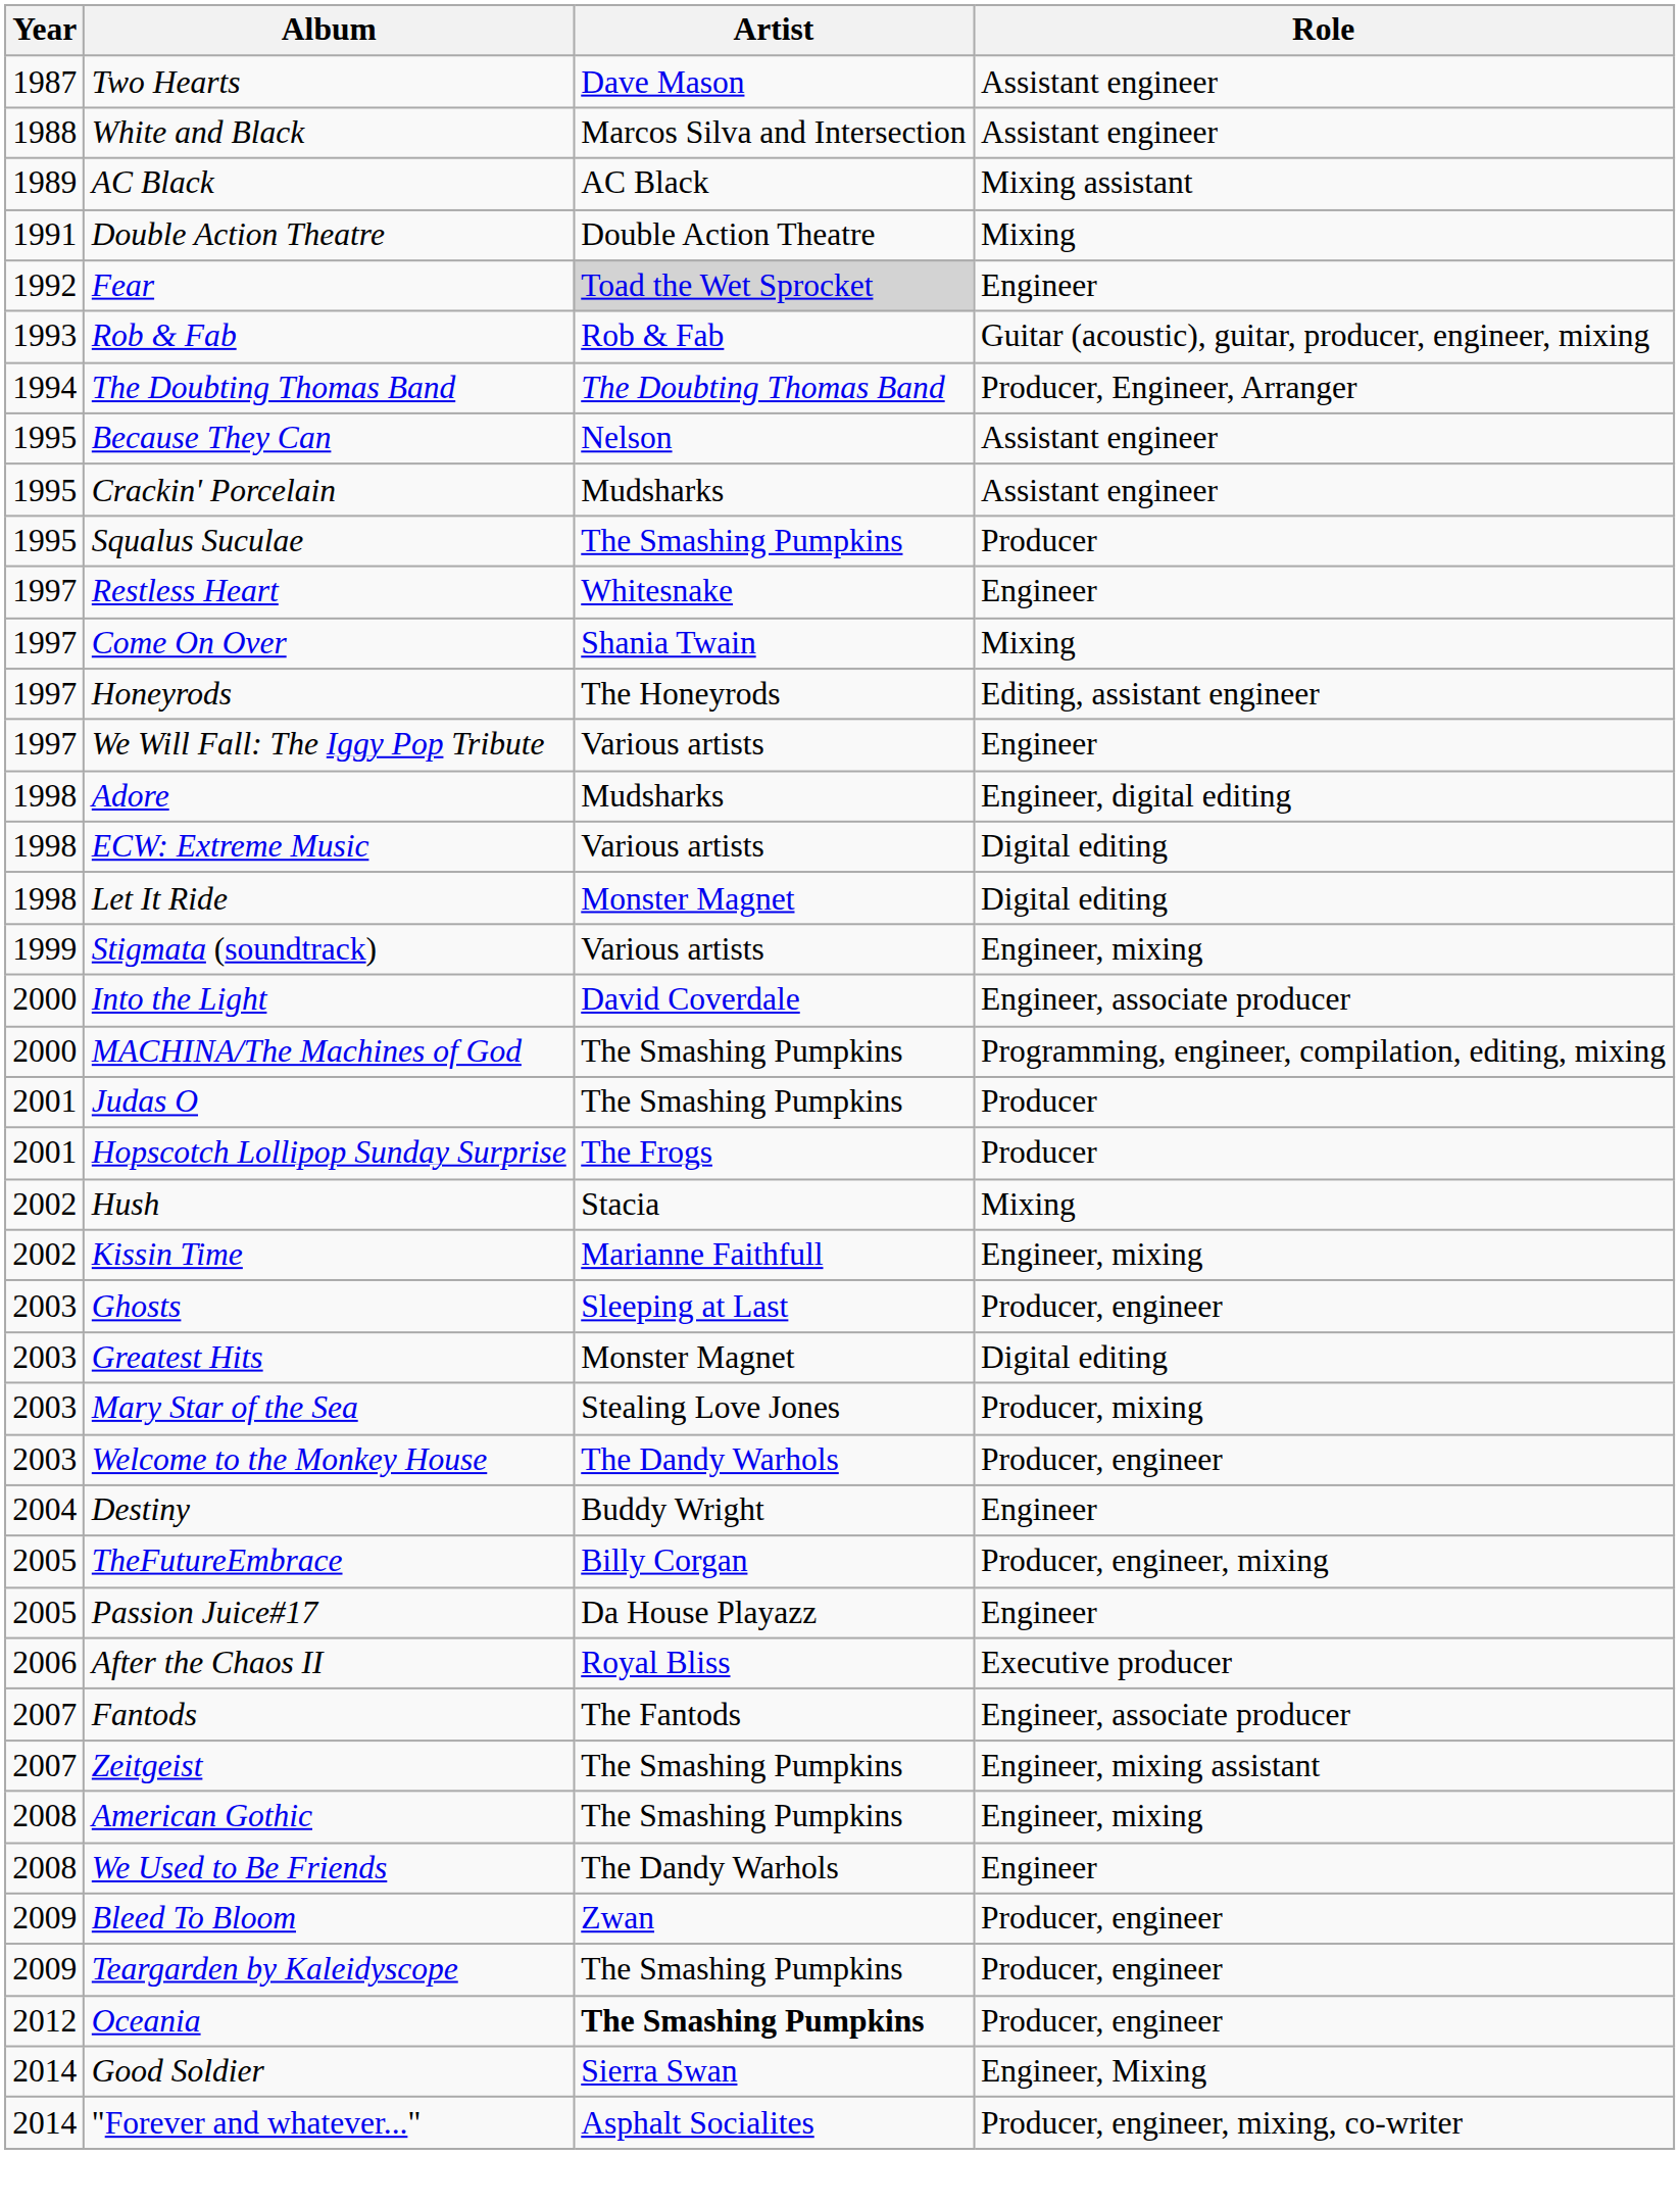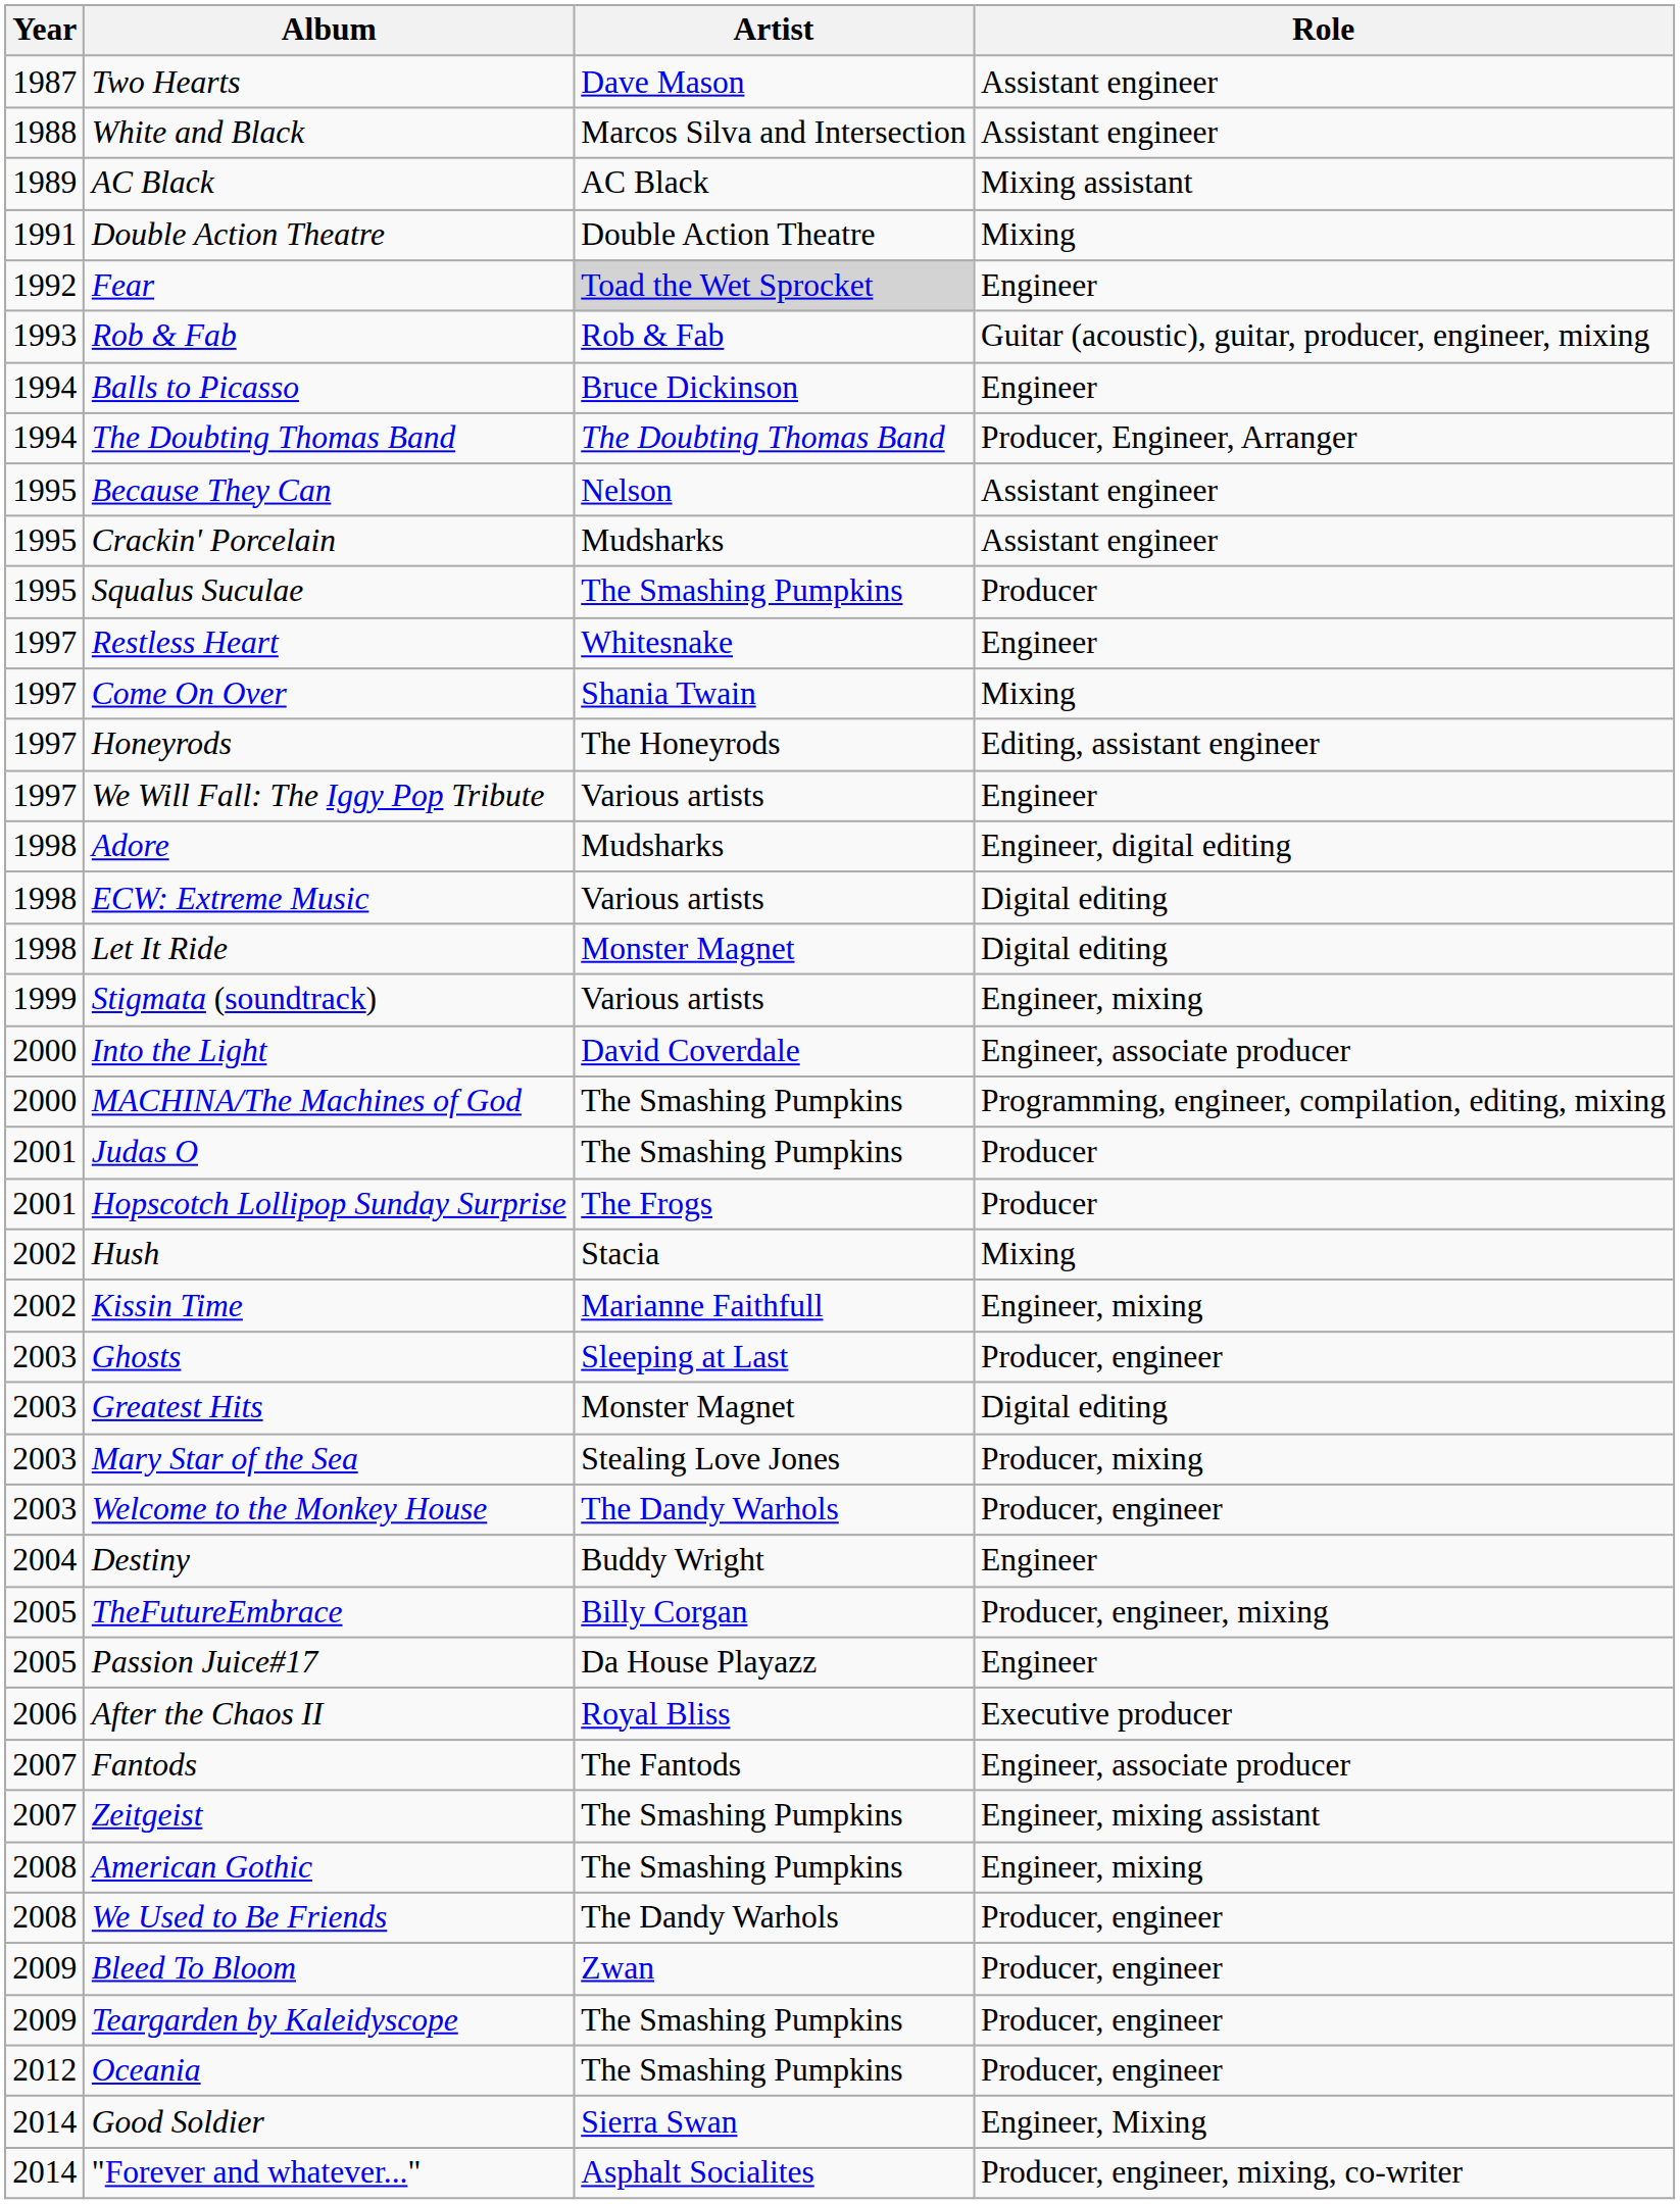 <table class="wikitable sortable">
 <tr>
 <th>Year</th>
 <th>Album</th>
 <th>Artist</th>
 <th>Role</th>
 </tr>
 <tr>
 <td>1987</td>
 <td><em>Two Hearts</em></td>
 <td><a href='#'>Dave Mason</a></td>
 <td>Assistant engineer</td>
 </tr>
 <tr>
 <td>1988</td>
 <td><em>White and Black</em></td>
 <td>Marcos Silva and Intersection</td>
 <td>Assistant engineer</td>
 </tr>
 <tr>
 <td>1989</td>
 <td><em>AC Black</em></td>
 <td>AC Black</td>
 <td>Mixing assistant</td>
 </tr>
 <tr>
 <td>1991</td>
 <td><em>Double Action Theatre</em></td>
 <td>Double Action Theatre</td>
 <td>Mixing</td>
 </tr>
 <tr>
 <td>1992</td>
 <td><em><a href='#'>Fear</a></em></td>
 <td style="background: lightgrey;"><a href='#'>Toad the Wet Sprocket</a></td>
 <td>Engineer</td>
 </tr>
 <tr>
 <td>1993</td>
 <td><em><a href='#'>Rob & Fab</a></em></td>
 <td><a href='#'>Rob & Fab</a></td>
 <td>Guitar (acoustic), guitar, producer, engineer, mixing</td>
+</tr>
+<tr>
+<td>1994</td>
+<td><em><a href='#'>Balls to Picasso</a></em></td>
+<td><a href='#'>Bruce Dickinson</a></td>
+<td>Engineer</td>
 </tr>
 <tr>
 <td>1994</td>
 <td><em><a href='#'>The Doubting Thomas Band</a></em></td>
 <td><em><a href='#'>The Doubting Thomas Band</a></em></td>
 <td>Producer, Engineer, Arranger</td>
 </tr>
 <tr>
 <td>1995</td>
 <td><em><a href='#'>Because They Can</a></em></td>
 <td><a href='#'>Nelson</a></td>
 <td>Assistant engineer</td>
 </tr>
 <tr>
 <td>1995</td>
 <td><em>Crackin' Porcelain</em></td>
 <td>Mudsharks</td>
 <td>Assistant engineer</td>
 </tr>
 <tr>
 <td>1995</td>
 <td><em>Squalus Suculae</em></td>
 <td><a href='#'>The Smashing Pumpkins</a></td>
 <td>Producer</td>
 </tr>
 <tr>
 <td>1997</td>
 <td><em><a href='#'>Restless Heart</a></em></td>
 <td><a href='#'>Whitesnake</a></td>
 <td>Engineer</td>
 </tr>
 <tr>
 <td>1997</td>
 <td><em><a href='#'>Come On Over</a></em></td>
 <td><a href='#'>Shania Twain</a></td>
 <td>Mixing</td>
 </tr>
 <tr>
 <td>1997</td>
 <td><em>Honeyrods</em></td>
 <td>The Honeyrods</td>
 <td>Editing, assistant engineer</td>
 </tr>
 <tr>
 <td>1997</td>
 <td><em>We Will Fall: The <a href='#'>Iggy Pop</a> Tribute</em></td>
 <td>Various artists</td>
 <td>Engineer</td>
 </tr>
 <tr>
 <td>1998</td>
 <td><em><a href='#'>Adore</a></em></td>
 <td>Mudsharks</td>
 <td>Engineer, digital editing</td>
 </tr>
 <tr>
 <td>1998</td>
 <td><em><a href='#'>ECW: Extreme Music</a></em></td>
 <td>Various artists</td>
 <td>Digital editing</td>
 </tr>
 <tr>
 <td>1998</td>
 <td><em>Let It Ride</em></td>
 <td><a href='#'>Monster Magnet</a></td>
 <td>Digital editing</td>
 </tr>
 <tr>
 <td>1999</td>
 <td><em><a href='#'>Stigmata</a></em> (<a href='#'>soundtrack</a>)</td>
 <td>Various artists</td>
 <td>Engineer, mixing</td>
 </tr>
 <tr>
 <td>2000</td>
 <td><em><a href='#'>Into the Light</a></em></td>
 <td><a href='#'>David Coverdale</a></td>
 <td>Engineer, associate producer</td>
 </tr>
 <tr>
 <td>2000</td>
 <td><em><a href='#'>MACHINA/The Machines of God</a></em></td>
 <td>The Smashing Pumpkins</td>
 <td>Programming, engineer, compilation, editing, mixing</td>
 </tr>
 <tr>
 <td>2001</td>
 <td><em><a href='#'>Judas O</a></em></td>
 <td>The Smashing Pumpkins</td>
 <td>Producer</td>
 </tr>
 <tr>
 <td>2001</td>
 <td><em><a href='#'>Hopscotch Lollipop Sunday Surprise</a></em></td>
 <td><a href='#'>The Frogs</a></td>
 <td>Producer</td>
 </tr>
 <tr>
 <td>2002</td>
 <td><em>Hush</em></td>
 <td>Stacia</td>
 <td>Mixing</td>
 </tr>
 <tr>
 <td>2002</td>
 <td><em><a href='#'>Kissin Time</a></em></td>
 <td><a href='#'>Marianne Faithfull</a></td>
 <td>Engineer, mixing</td>
 </tr>
 <tr>
 <td>2003</td>
 <td><em><a href='#'>Ghosts</a></em></td>
 <td><a href='#'>Sleeping at Last</a></td>
 <td>Producer, engineer</td>
 </tr>
 <tr>
 <td>2003</td>
 <td><em><a href='#'>Greatest Hits</a></em></td>
 <td>Monster Magnet</td>
 <td>Digital editing</td>
 </tr>
 <tr>
 <td>2003</td>
 <td><em><a href='#'>Mary Star of the Sea</a></em></td>
 <td>Stealing Love Jones</td>
 <td>Producer, mixing</td>
 </tr>
 <tr>
 <td>2003</td>
 <td><em><a href='#'>Welcome to the Monkey House</a></em></td>
 <td><a href='#'>The Dandy Warhols</a></td>
 <td>Producer, engineer</td>
 </tr>
 <tr>
 <td>2004</td>
 <td><em>Destiny</em></td>
 <td>Buddy Wright</td>
 <td>Engineer</td>
 </tr>
 <tr>
 <td>2005</td>
 <td><em><a href='#'>TheFutureEmbrace</a></em></td>
 <td><a href='#'>Billy Corgan</a></td>
 <td>Producer, engineer, mixing</td>
 </tr>
 <tr>
 <td>2005</td>
 <td><em>Passion Juice#17</em></td>
 <td>Da House Playazz</td>
 <td>Engineer</td>
 </tr>
 <tr>
 <td>2006</td>
 <td><em>After the Chaos II</em></td>
 <td><a href='#'>Royal Bliss</a></td>
 <td>Executive producer</td>
 </tr>
 <tr>
 <td>2007</td>
 <td><em>Fantods</em></td>
 <td>The Fantods</td>
 <td>Engineer, associate producer</td>
 </tr>
 <tr>
 <td>2007</td>
 <td><em><a href='#'>Zeitgeist</a></em></td>
 <td>The Smashing Pumpkins</td>
 <td>Engineer, mixing assistant</td>
 </tr>
 <tr>
 <td>2008</td>
 <td><em><a href='#'>American Gothic</a></em></td>
 <td>The Smashing Pumpkins</td>
 <td>Engineer, mixing</td>
 </tr>
 <tr>
 <td>2008</td>
 <td><em><a href='#'>We Used to Be Friends</a></em></td>
 <td>The Dandy Warhols</td>
-<td>Engineer</td>
+<td>Producer, engineer</td>
 </tr>
 <tr>
 <td>2009</td>
 <td><em><a href='#'>Bleed To Bloom</a></em></td>
 <td><a href='#'>Zwan</a></td>
 <td>Producer, engineer</td>
 </tr>
 <tr>
 <td>2009</td>
 <td><em><a href='#'>Teargarden by Kaleidyscope</a></em></td>
 <td>The Smashing Pumpkins</td>
 <td>Producer, engineer</td>
 </tr>
 <tr>
 <td>2012</td>
 <td><em><a href='#'>Oceania</a></em></td>
-<td><strong>The Smashing Pumpkins</strong></td>
+<td>The Smashing Pumpkins</td>
 <td>Producer, engineer</td>
 </tr>
 <tr>
 <td>2014</td>
 <td><em>Good Soldier</em></td>
 <td><a href='#'>Sierra Swan</a></td>
 <td>Engineer, Mixing</td>
 </tr>
 <tr>
 <td>2014</td>
 <td>"<a href='#'>Forever and whatever...</a>"</td>
 <td><a href='#'>Asphalt Socialites</a></td>
 <td>Producer, engineer, mixing, co-writer</td>
 </tr>
 </table>
